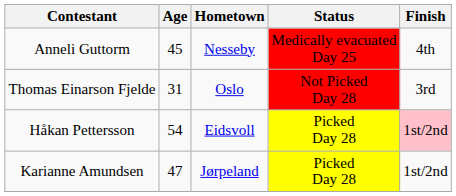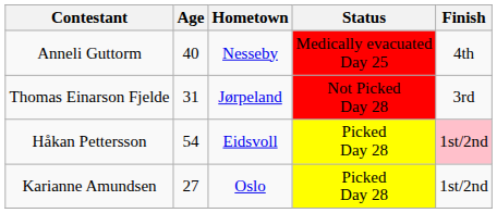 <table class="wikitable sortable" style="margin:auto; text-align:center">
 <tr>
 <th>Contestant</th>
 <th>Age</th>
 <th>Hometown</th>
 <th>Status</th>
 <th>Finish</th>
 </tr>
 <tr>
 <td>Anneli Guttorm</td>
-<td>45</td>
+<td>40</td>
 <td><a href='#'>Nesseby</a></td>
 <td style="background:#ff0000;">Medically evacuated<br>Day 25</td>
 <td>4th</td>
 </tr>
 <tr>
 <td>Thomas Einarson Fjelde</td>
 <td>31</td>
-<td><a href='#'>Oslo</a></td>
+<td><a href='#'>Jørpeland</a></td>
 <td style="background:#ff0000;">Not Picked<br>Day 28</td>
 <td>3rd</td>
 </tr>
 <tr>
 <td>Håkan Pettersson</td>
 <td>54</td>
 <td><a href='#'>Eidsvoll</a></td>
 <td style="background:yellow;">Picked<br>Day 28</td>
 <td style="background: pink;">1st/2nd</td>
 </tr>
 <tr>
 <td>Karianne Amundsen</td>
-<td>47</td>
-<td><a href='#'>Jørpeland</a></td>
+<td>27</td>
+<td><a href='#'>Oslo</a></td>
 <td style="background:yellow;">Picked<br>Day 28</td>
 <td>1st/2nd</td>
 </tr>
 <tr>
 </tr>
 </table>
